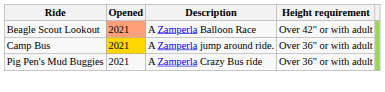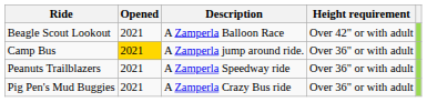 <table class="sortable wikitable">
 <tr>
 <th>Ride</th>
 <th>Opened</th>
 <th>Description</th>
 <th>Height requirement</th>
 <th></th>
 </tr>
 <tr>
 <td>Beagle Scout Lookout</td>
-<td style="background: lightsalmon;">2021</td>
+<td>2021</td>
 <td style="text-align:left">A <a href='#'>Zamperla</a> Balloon Race</td>
 <td>Over 42" or with adult</td>
 <td bgcolor="#99DA50" align=center><strong></strong></td>
 </tr>
 <tr>
 <td>Camp Bus</td>
 <td style="background: gold;">2021</td>
 <td style="text-align:left">A <a href='#'>Zamperla</a> jump around ride.</td>
 <td>Over 36" or with adult</td>
 <td bgcolor="#99DA50" align=center><strong></strong></td>
 </tr>
 <tr>
+<td>Peanuts Trailblazers</td>
+<td>2021</td>
+<td style="text-align:left">A <a href='#'>Zamperla</a> Speedway ride</td>
+<td>Over 36" or with adult</td>
+<td bgcolor="#99DA50" align=center><strong></strong></td>
+</tr>
+<tr>
 <td>Pig Pen's Mud Buggies</td>
 <td>2021</td>
 <td style="text-align:left">A <a href='#'>Zamperla</a> Crazy Bus ride</td>
 <td>Over 36" or with adult</td>
 <td bgcolor="#99DA50" align=center><strong></strong></td>
 </tr>
 </table>
